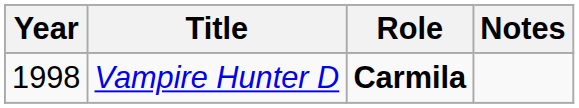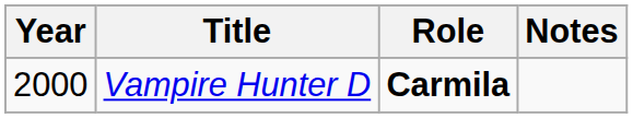 <table class="wikitable sortable">
 <tr>
 <th>Year</th>
 <th>Title</th>
 <th>Role</th>
 <th>Notes</th>
 </tr>
 <tr>
-<td>1998</td>
+<td>2000</td>
 <td><em><a href='#'>Vampire Hunter D</a></em></td>
 <td><strong>Carmila</strong></td>
 <td></td>
 </tr>
 </table>
